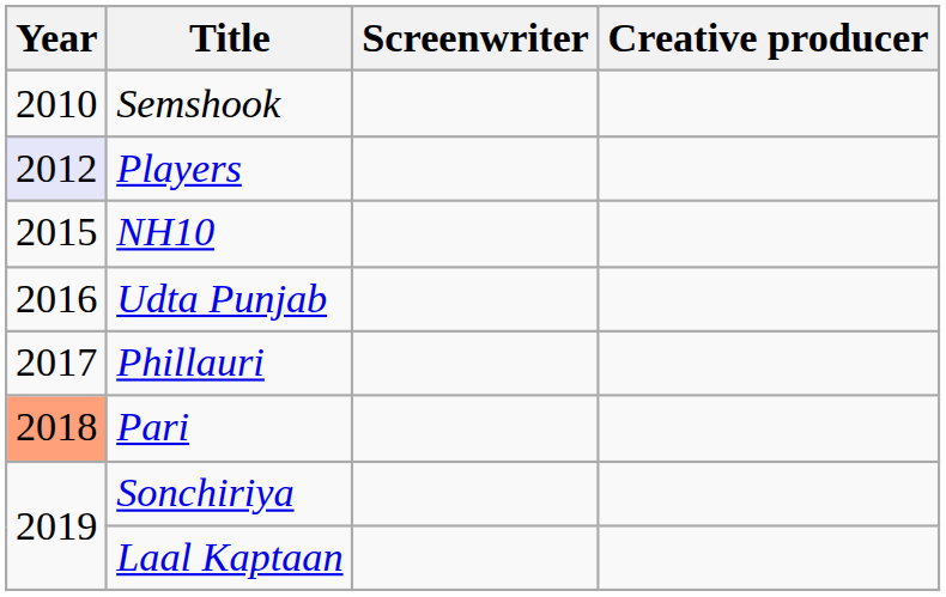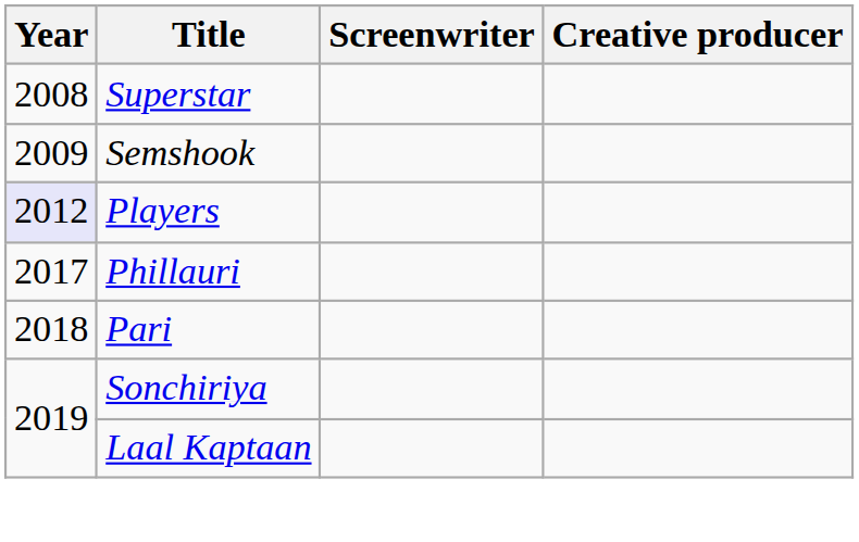 <table class="wikitable">
 <tr>
 <th>Year</th>
 <th>Title</th>
 <th>Screenwriter</th>
 <th>Creative producer</th>
 </tr>
 <tr>
-<td>2010</td>
+<td>2008</td>
+<td><em><a href='#'>Superstar</a></em></td>
+<td></td>
+<td></td>
+</tr>
+<tr>
+<td>2009</td>
 <td><em>Semshook</em></td>
 <td></td>
 <td></td>
 </tr>
 <tr>
 <td style="background: lavender;">2012</td>
 <td><em><a href='#'>Players</a></em></td>
 <td></td>
 <td></td>
 </tr>
 <tr>
-<td>2015</td>
-<td><em><a href='#'>NH10</a></em></td>
-<td></td>
-<td></td>
-</tr>
-<tr>
-<td>2016</td>
-<td><em><a href='#'>Udta Punjab</a></em></td>
-<td></td>
-<td></td>
-</tr>
-<tr>
 <td>2017</td>
 <td><em><a href='#'>Phillauri</a></em></td>
 <td></td>
 <td></td>
 </tr>
 <tr>
-<td style="background: lightsalmon;">2018</td>
+<td>2018</td>
 <td><em><a href='#'>Pari</a></em></td>
 <td></td>
 <td></td>
 </tr>
 <tr>
 <td rowspan=2>2019</td>
 <td><em><a href='#'>Sonchiriya</a></em></td>
 <td></td>
 <td></td>
 </tr>
 <tr>
 <td><em><a href='#'>Laal Kaptaan</a></em></td>
 <td></td>
 <td></td>
 </tr>
 </table>
